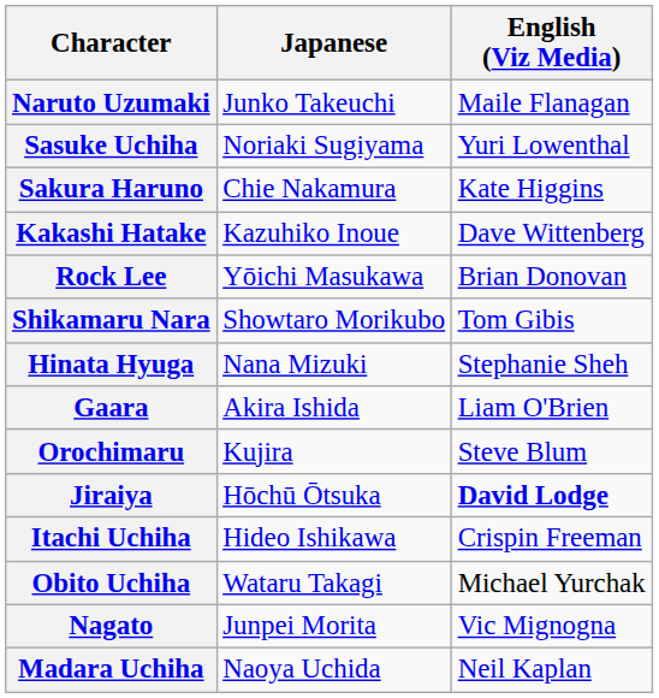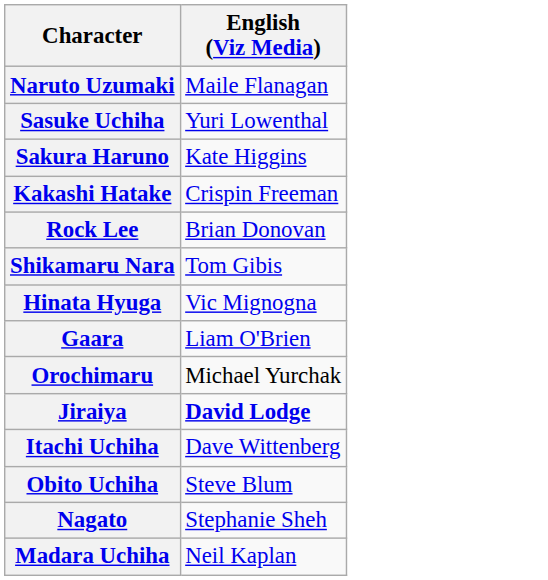 <table class="wikitable plainrowheaders" style="border-collapse: collapse;">
 <tr>
 <th>Character</th>
-<th>Japanese</th>
 <th>English<br>(<a href='#'>Viz Media</a>)</th>
 </tr>
 <tr>
 <th scope=row><a href='#'>Naruto Uzumaki</a></th>
-<td><a href='#'>Junko Takeuchi</a></td>
 <td><a href='#'>Maile Flanagan</a></td>
 </tr>
 <tr>
 <th scope=row><a href='#'>Sasuke Uchiha</a></th>
-<td><a href='#'>Noriaki Sugiyama</a></td>
 <td><a href='#'>Yuri Lowenthal</a></td>
 </tr>
 <tr>
 <th scope=row><a href='#'>Sakura Haruno</a></th>
-<td><a href='#'>Chie Nakamura</a></td>
 <td><a href='#'>Kate Higgins</a></td>
 </tr>
 <tr>
 <th scope=row><a href='#'>Kakashi Hatake</a></th>
-<td><a href='#'>Kazuhiko Inoue</a></td>
-<td><a href='#'>Dave Wittenberg</a></td>
+<td><a href='#'>Crispin Freeman</a></td>
 </tr>
 <tr>
 <th scope=row><a href='#'>Rock Lee</a></th>
-<td><a href='#'>Yōichi Masukawa</a></td>
 <td><a href='#'>Brian Donovan</a></td>
 </tr>
 <tr>
 <th scope=row><a href='#'>Shikamaru Nara</a></th>
-<td><a href='#'>Showtaro Morikubo</a></td>
 <td><a href='#'>Tom Gibis</a></td>
 </tr>
 <tr>
 <th scope=row><a href='#'>Hinata Hyuga</a></th>
-<td><a href='#'>Nana Mizuki</a></td>
-<td><a href='#'>Stephanie Sheh</a></td>
+<td><a href='#'>Vic Mignogna</a></td>
 </tr>
 <tr>
 <th scope=row><a href='#'>Gaara</a></th>
-<td><a href='#'>Akira Ishida</a></td>
 <td><a href='#'>Liam O'Brien</a></td>
 </tr>
 <tr>
 <th scope=row><a href='#'>Orochimaru</a></th>
-<td><a href='#'>Kujira</a></td>
-<td><a href='#'>Steve Blum</a></td>
+<td>Michael Yurchak</td>
 </tr>
 <tr>
 <th scope=row><a href='#'>Jiraiya</a></th>
-<td><a href='#'>Hōchū Ōtsuka</a></td>
 <td><strong><a href='#'>David Lodge</a></strong></td>
 </tr>
 <tr>
 <th scope=row><a href='#'>Itachi Uchiha</a></th>
-<td><a href='#'>Hideo Ishikawa</a></td>
-<td><a href='#'>Crispin Freeman</a></td>
+<td><a href='#'>Dave Wittenberg</a></td>
 </tr>
 <tr>
 <th scope=row><a href='#'>Obito Uchiha</a></th>
-<td><a href='#'>Wataru Takagi</a></td>
-<td>Michael Yurchak</td>
+<td><a href='#'>Steve Blum</a></td>
 </tr>
 <tr>
 <th scope=row><a href='#'>Nagato</a></th>
-<td><a href='#'>Junpei Morita</a></td>
-<td><a href='#'>Vic Mignogna</a></td>
+<td><a href='#'>Stephanie Sheh</a></td>
 </tr>
 <tr>
 <th scope=row><a href='#'>Madara Uchiha</a></th>
-<td><a href='#'>Naoya Uchida</a></td>
 <td><a href='#'>Neil Kaplan</a></td>
 </tr>
 </table>
